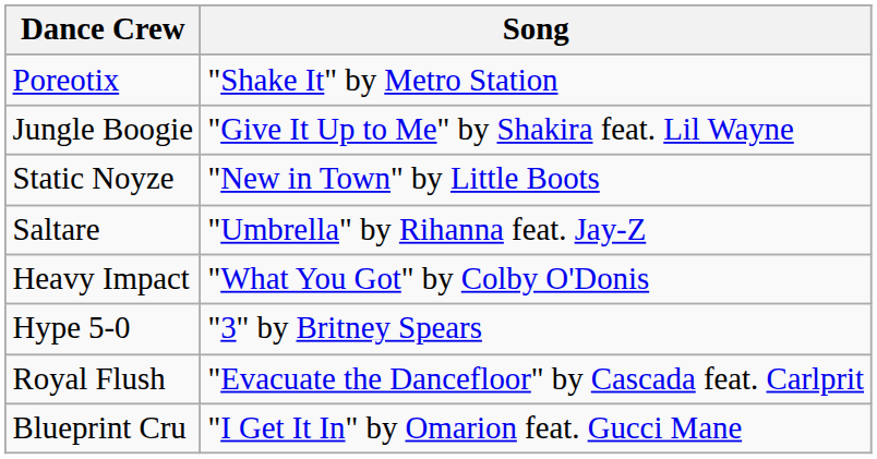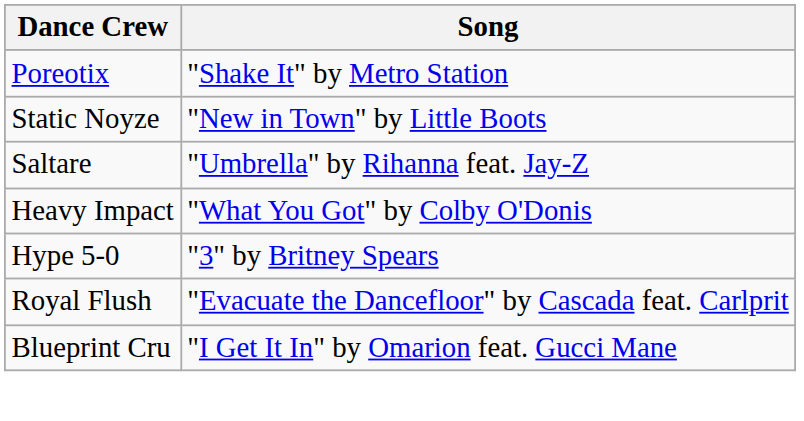 <table class="wikitable">
 <tr>
 <th>Dance Crew</th>
 <th>Song</th>
 </tr>
 <tr>
 <td><a href='#'>Poreotix</a></td>
 <td>"<a href='#'>Shake It</a>" by <a href='#'>Metro Station</a></td>
-</tr>
-<tr>
-<td>Jungle Boogie</td>
-<td>"<a href='#'>Give It Up to Me</a>" by <a href='#'>Shakira</a> feat. <a href='#'>Lil Wayne</a></td>
 </tr>
 <tr>
 <td>Static Noyze</td>
 <td>"<a href='#'>New in Town</a>" by <a href='#'>Little Boots</a></td>
 </tr>
 <tr>
 <td>Saltare</td>
 <td>"<a href='#'>Umbrella</a>" by <a href='#'>Rihanna</a> feat. <a href='#'>Jay-Z</a></td>
 </tr>
 <tr>
 <td>Heavy Impact</td>
 <td>"<a href='#'>What You Got</a>" by <a href='#'>Colby O'Donis</a></td>
 </tr>
 <tr>
 <td>Hype 5-0</td>
 <td>"<a href='#'>3</a>" by <a href='#'>Britney Spears</a></td>
 </tr>
 <tr>
 <td>Royal Flush</td>
 <td>"<a href='#'>Evacuate the Dancefloor</a>" by <a href='#'>Cascada</a> feat. <a href='#'>Carlprit</a></td>
 </tr>
 <tr>
 <td>Blueprint Cru</td>
 <td>"<a href='#'>I Get It In</a>" by <a href='#'>Omarion</a> feat. <a href='#'>Gucci Mane</a></td>
 </tr>
 </table>
